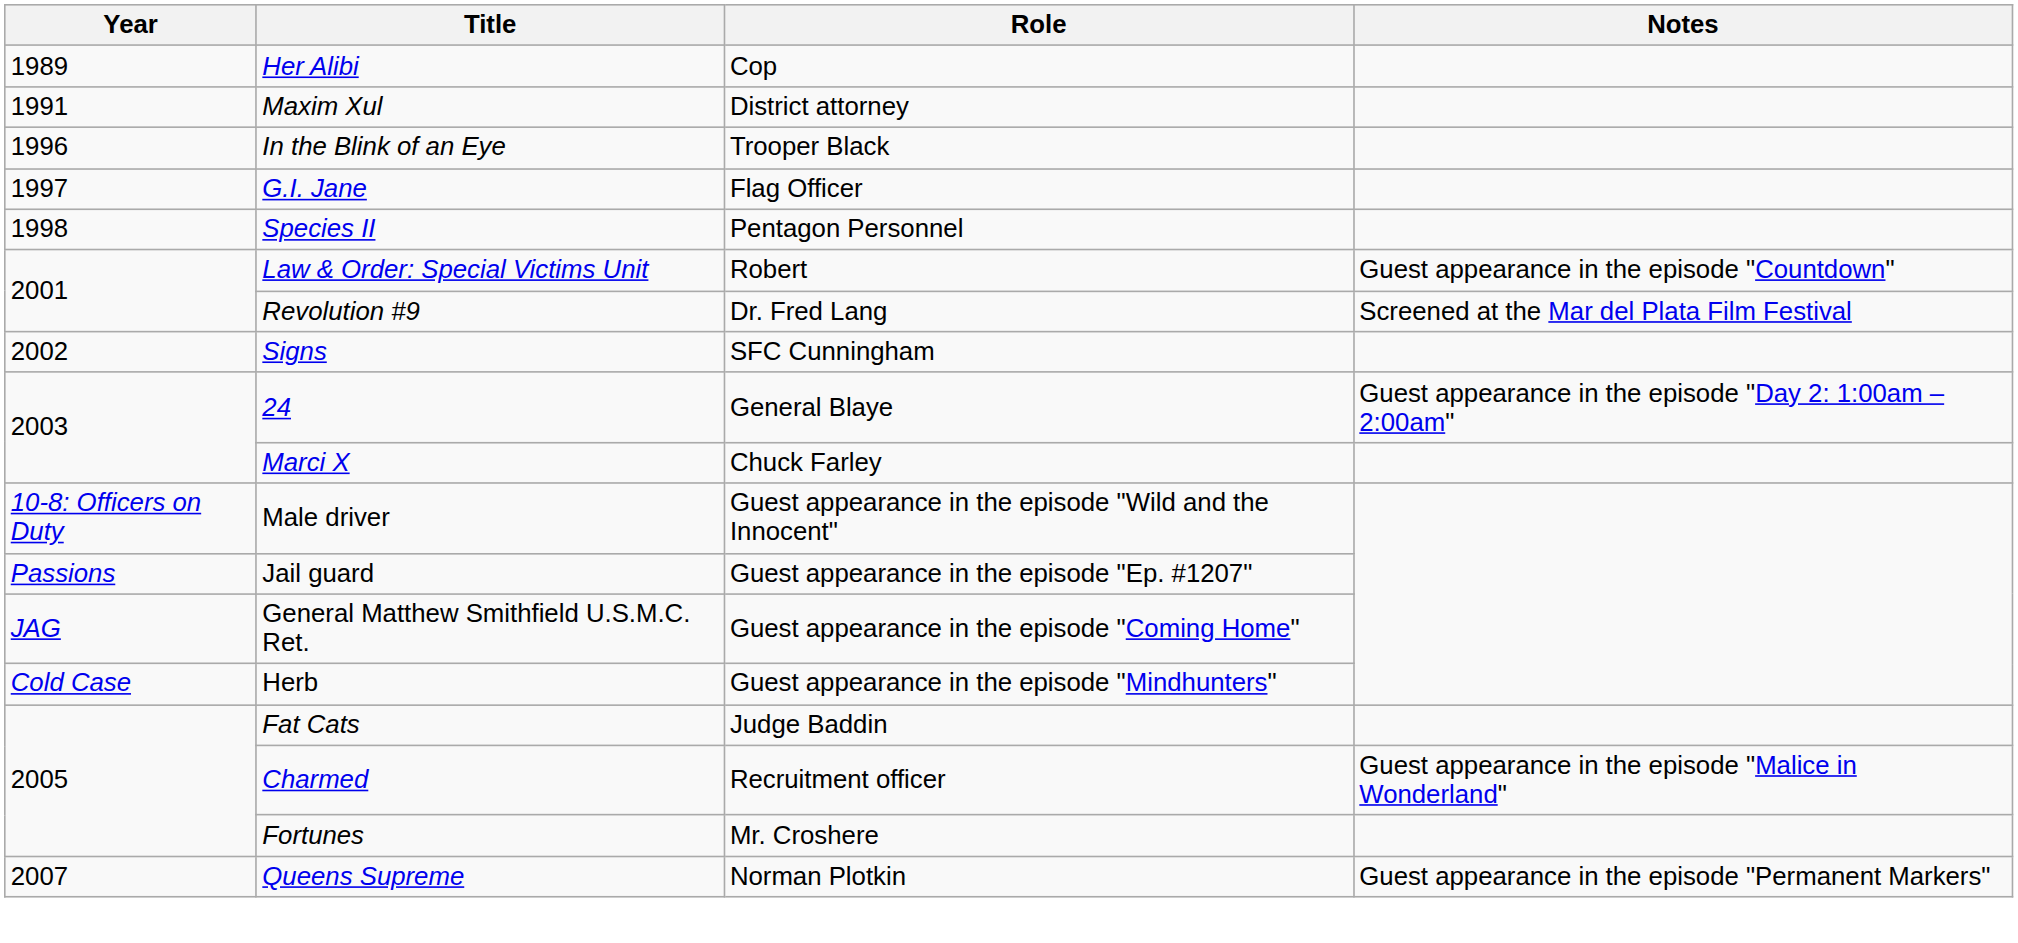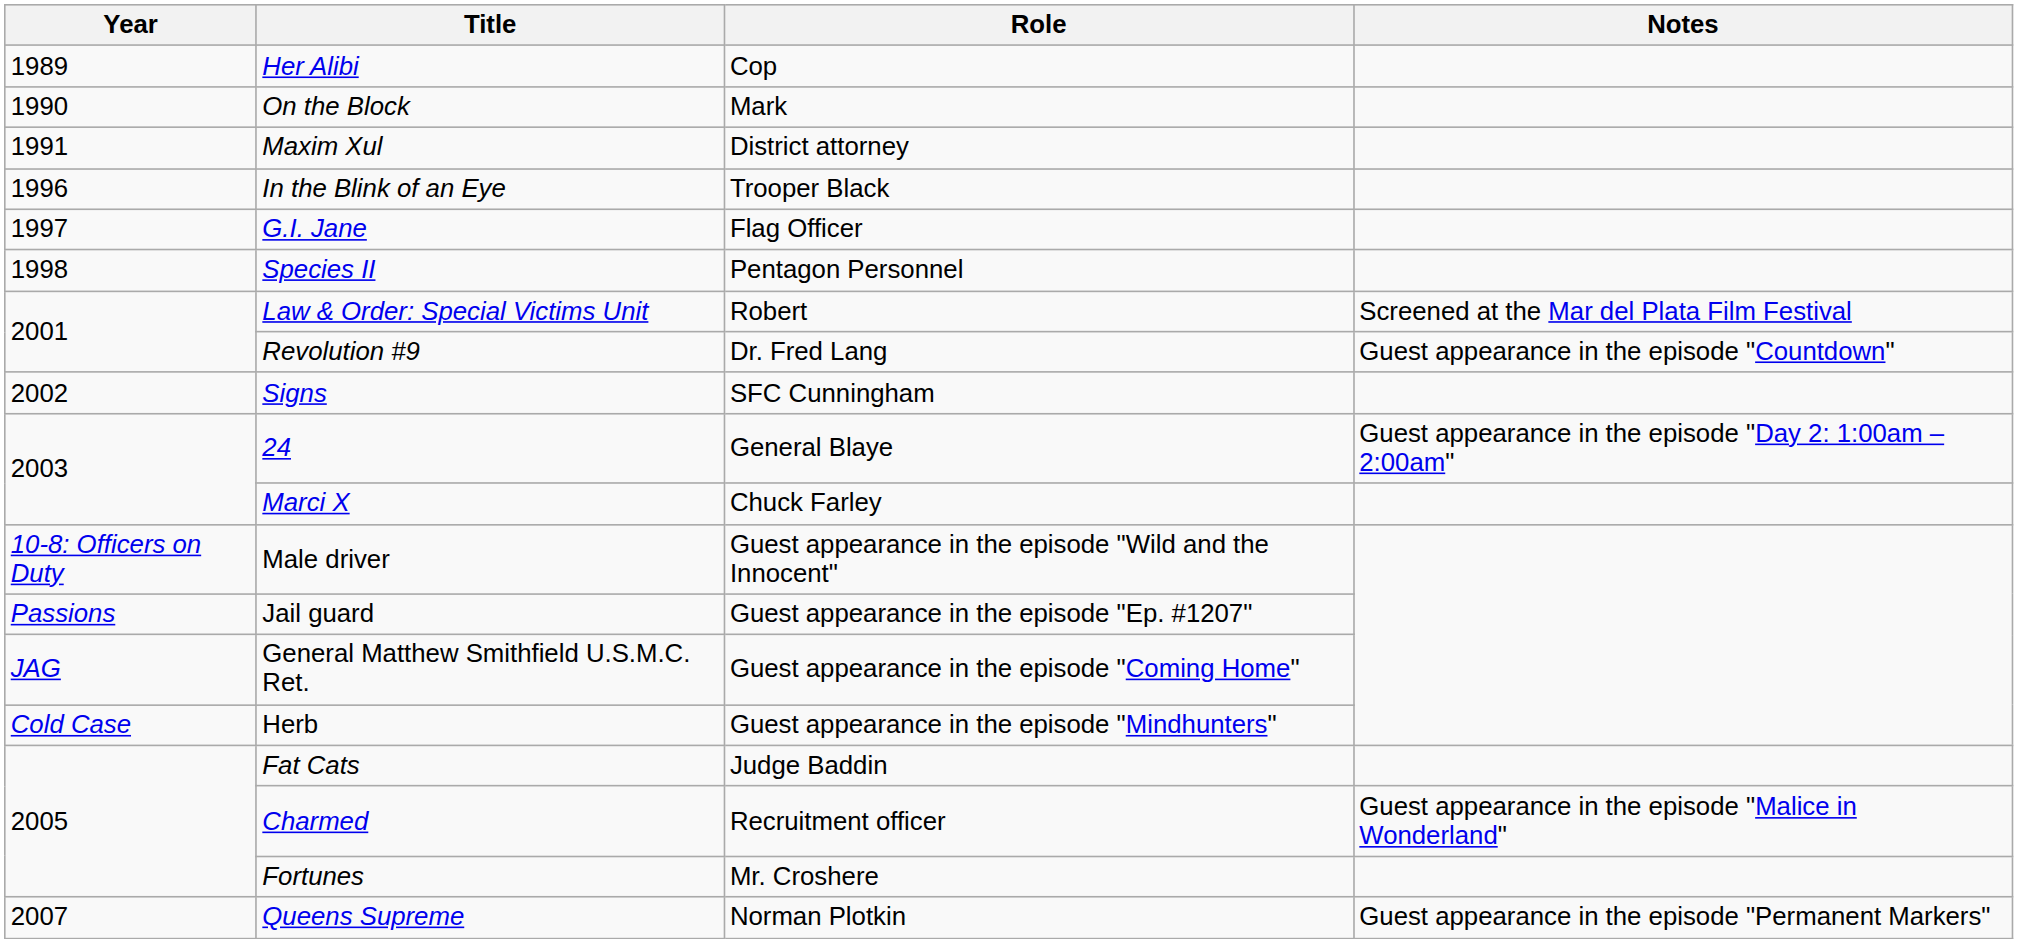 <table class="wikitable">
 <tr>
 <th>Year</th>
 <th>Title</th>
 <th>Role</th>
 <th>Notes</th>
 </tr>
 <tr>
 <td>1989</td>
 <td><em><a href='#'>Her Alibi</a></em></td>
 <td>Cop</td>
+<td></td>
+</tr>
+<tr>
+<td>1990</td>
+<td><em>On the Block</em></td>
+<td>Mark</td>
 <td></td>
 </tr>
 <tr>
 <td>1991</td>
 <td><em>Maxim Xul</em></td>
 <td>District attorney</td>
 <td></td>
 </tr>
 <tr>
 <td>1996</td>
 <td><em>In the Blink of an Eye</em></td>
 <td>Trooper Black</td>
 <td></td>
 </tr>
 <tr>
 <td>1997</td>
 <td><em><a href='#'>G.I. Jane</a></em></td>
 <td>Flag Officer</td>
 <td></td>
 </tr>
 <tr>
 <td>1998</td>
 <td><em><a href='#'>Species II</a></em></td>
 <td>Pentagon Personnel</td>
 <td></td>
 </tr>
 <tr>
 <td rowspan= 2>2001</td>
 <td><em><a href='#'>Law & Order: Special Victims Unit</a></em></td>
 <td>Robert</td>
-<td>Guest appearance in the episode "<a href='#'>Countdown</a>"</td>
+<td>Screened at the <a href='#'>Mar del Plata Film Festival</a></td>
 </tr>
 <tr>
 <td><em>Revolution #9</em></td>
 <td>Dr. Fred Lang</td>
-<td>Screened at the <a href='#'>Mar del Plata Film Festival</a></td>
+<td>Guest appearance in the episode "<a href='#'>Countdown</a>"</td>
 </tr>
 <tr>
 <td>2002</td>
 <td><em><a href='#'>Signs</a></em></td>
 <td>SFC Cunningham</td>
 <td></td>
 </tr>
 <tr>
 <td rowspan= 2>2003</td>
 <td><em><a href='#'>24</a></em></td>
 <td>General Blaye</td>
 <td>Guest appearance in the episode "<a href='#'>Day 2: 1:00am – 2:00am</a>"</td>
 </tr>
 <tr>
 <td><em><a href='#'>Marci X</a></em></td>
 <td>Chuck Farley</td>
 <td></td>
 </tr>
 <tr>
 <td><em><a href='#'>10-8: Officers on Duty</a></em></td>
 <td>Male driver</td>
 <td>Guest appearance in the episode "Wild and the Innocent"</td>
 </tr>
 <tr>
 <td><em><a href='#'>Passions</a></em></td>
 <td>Jail guard</td>
 <td>Guest appearance in the episode "Ep. #1207"</td>
 </tr>
 <tr>
 <td><em><a href='#'>JAG</a></em></td>
 <td>General Matthew Smithfield U.S.M.C. Ret.</td>
 <td>Guest appearance in the episode "<a href='#'>Coming Home</a>"</td>
 </tr>
 <tr>
 <td><em><a href='#'>Cold Case</a></em></td>
 <td>Herb</td>
 <td>Guest appearance in the episode "<a href='#'>Mindhunters</a>"</td>
 </tr>
 <tr>
 <td rowspan= 3>2005</td>
 <td><em>Fat Cats</em></td>
 <td>Judge Baddin</td>
 <td></td>
 </tr>
 <tr>
 <td><em><a href='#'>Charmed</a></em></td>
 <td>Recruitment officer</td>
 <td>Guest appearance in the episode "<a href='#'>Malice in Wonderland</a>"</td>
 </tr>
 <tr>
 <td><em>Fortunes</em></td>
 <td>Mr. Croshere</td>
 <td></td>
 </tr>
 <tr>
 <td>2007</td>
 <td><em><a href='#'>Queens Supreme</a></em></td>
 <td>Norman Plotkin</td>
 <td>Guest appearance in the episode "Permanent Markers"</td>
 </tr>
 </table>
